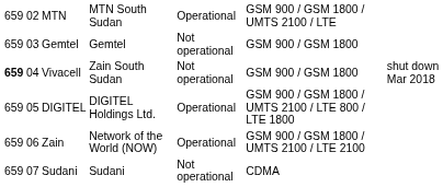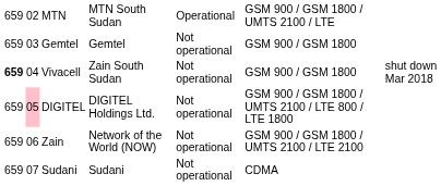 <table>
 <tr>
 <td>659</td>
 <td>02</td>
 <td>MTN</td>
 <td>MTN South Sudan</td>
 <td>Operational</td>
 <td>GSM 900 / GSM 1800 / UMTS 2100 / LTE</td>
 <td></td>
 </tr>
 <tr>
 <td>659</td>
 <td>03</td>
 <td>Gemtel</td>
 <td>Gemtel</td>
 <td>Not operational</td>
 <td>GSM 900 / GSM 1800</td>
 <td></td>
 </tr>
 <tr>
 <td><strong>659</strong></td>
 <td>04</td>
 <td>Vivacell</td>
 <td>Zain South Sudan</td>
 <td>Not operational</td>
 <td>GSM 900 / GSM 1800</td>
 <td> shut down Mar 2018</td>
 </tr>
 <tr>
 <td>659</td>
-<td>05</td>
+<td style="background: pink;">05</td>
 <td>DIGITEL</td>
 <td>DIGITEL Holdings Ltd.</td>
-<td>Operational</td>
+<td>Not operational</td>
 <td>GSM 900 / GSM 1800 / UMTS 2100 / LTE 800 / LTE 1800</td>
 <td></td>
 </tr>
 <tr>
 <td>659</td>
 <td>06</td>
 <td>Zain</td>
 <td>Network of the World (NOW)</td>
-<td>Operational</td>
+<td>Not operational</td>
 <td>GSM 900 / GSM 1800 / UMTS 2100 / LTE 2100</td>
 <td></td>
 </tr>
 <tr>
 <td>659</td>
 <td>07</td>
 <td>Sudani</td>
 <td>Sudani</td>
 <td>Not operational</td>
 <td>CDMA</td>
 <td></td>
 </tr>
 </table>
